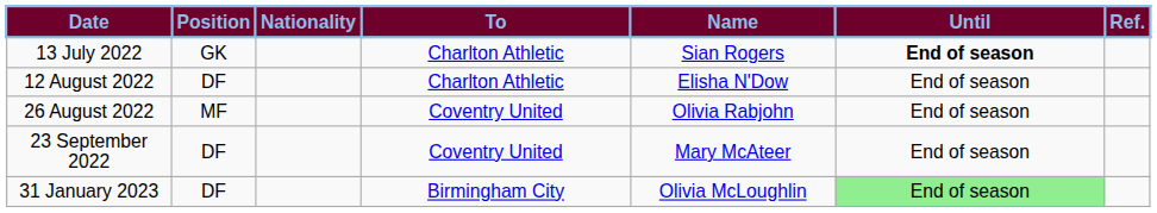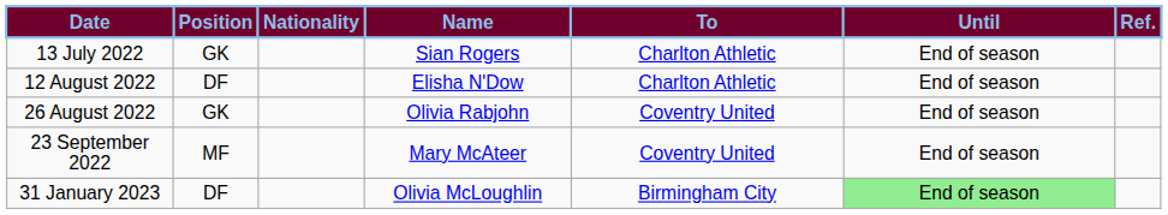 <table class="wikitable" style="text-align:center; font-size:90%; ">
 <tr>
 <th style="background:#6F002B; color:#8DBEE7;border:2px solid #8DBEE7; width:120px;">Date</th>
 <th style="background:#6F002B; color:#8DBEE7;border:2px solid #8DBEE7; width:50px;">Position</th>
 <th style="background:#6F002B; color:#8DBEE7;border:2px solid #8DBEE7; width:50px;">Nationality</th>
+<th style="background:#6F002B; color:#8DBEE7;border:2px solid #8DBEE7; width:150px;">Name</th>
 <th style="background:#6F002B; color:#8DBEE7;border:2px solid #8DBEE7; width:200px;">To</th>
-<th style="background:#6F002B; color:#8DBEE7;border:2px solid #8DBEE7; width:150px;">Name</th>
 <th style="background:#6F002B; color:#8DBEE7;border:2px solid #8DBEE7; width:200px;">Until</th>
 <th style="background:#6F002B; color:#8DBEE7;border:2px solid #8DBEE7; width:25px;">Ref.</th>
 </tr>
 <tr>
 <td>13 July 2022</td>
 <td>GK</td>
 <td></td>
+<td><a href='#'>Sian Rogers</a></td>
 <td> <a href='#'>Charlton Athletic</a></td>
-<td><a href='#'>Sian Rogers</a></td>
-<td><strong>End of season</strong></td>
+<td>End of season</td>
 <td></td>
 </tr>
 <tr>
 <td>12 August 2022</td>
 <td>DF</td>
 <td></td>
+<td><a href='#'>Elisha N'Dow</a></td>
 <td> <a href='#'>Charlton Athletic</a></td>
-<td><a href='#'>Elisha N'Dow</a></td>
 <td>End of season</td>
 <td></td>
 </tr>
 <tr>
 <td>26 August 2022</td>
-<td>MF</td>
+<td>GK</td>
 <td></td>
+<td><a href='#'>Olivia Rabjohn</a></td>
 <td> <a href='#'>Coventry United</a></td>
-<td><a href='#'>Olivia Rabjohn</a></td>
 <td>End of season</td>
 <td></td>
 </tr>
 <tr>
 <td>23 September 2022</td>
-<td>DF</td>
+<td>MF</td>
 <td></td>
+<td><a href='#'>Mary McAteer</a></td>
 <td> <a href='#'>Coventry United</a></td>
-<td><a href='#'>Mary McAteer</a></td>
 <td>End of season</td>
 <td></td>
 </tr>
 <tr>
 <td>31 January 2023</td>
 <td>DF</td>
 <td></td>
+<td><a href='#'>Olivia McLoughlin</a></td>
 <td> <a href='#'>Birmingham City</a></td>
-<td><a href='#'>Olivia McLoughlin</a></td>
 <td style="background: lightgreen;">End of season</td>
 <td></td>
 </tr>
 </table>
